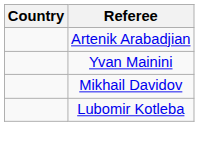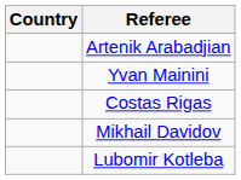 <table class="wikitable sortable" style="text-align:center;">
 <tr>
 <th>Country</th>
 <th>Referee</th>
 </tr>
 <tr>
 <td></td>
 <td><a href='#'>Artenik Arabadjian</a></td>
 </tr>
 <tr>
 <td></td>
 <td><a href='#'>Yvan Mainini</a></td>
 </tr>
 <tr>
 <td></td>
+<td><a href='#'>Costas Rigas</a></td>
+</tr>
+<tr>
+<td></td>
 <td><a href='#'>Mikhail Davidov</a></td>
 </tr>
 <tr>
 <td></td>
 <td><a href='#'>Lubomir Kotleba</a></td>
 </tr>
 </table>
